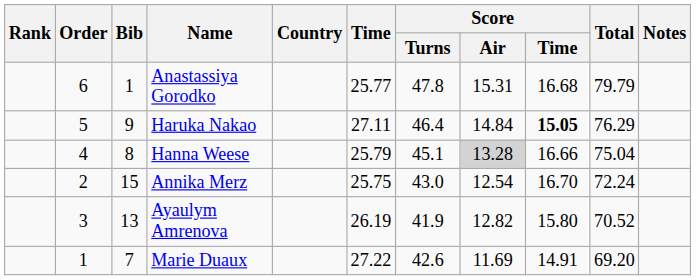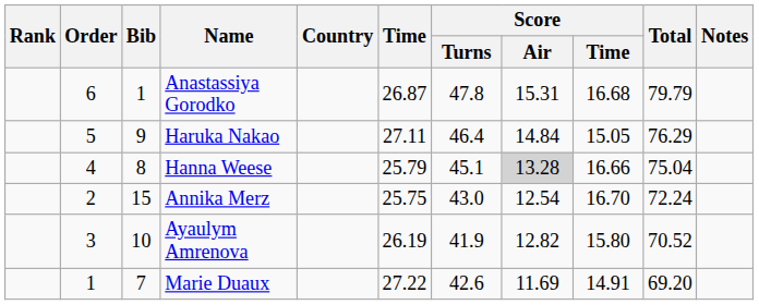 <table class="wikitable sortable" style="text-align:center">
 <tr>
 <th rowspan=2>Rank</th>
 <th rowspan=2>Order</th>
 <th rowspan=2>Bib</th>
 <th rowspan=2>Name</th>
 <th rowspan=2>Country</th>
 <th rowspan=2>Time</th>
 <th colspan=3>Score</th>
 <th rowspan=2>Total</th>
 <th rowspan=2>Notes</th>
 </tr>
 <tr>
 <th width=50>Turns</th>
 <th width=50>Air</th>
 <th width=50>Time</th>
 </tr>
 <tr>
 <td></td>
 <td>6</td>
 <td>1</td>
 <td align=left><a href='#'>Anastassiya Gorodko</a></td>
 <td align=left></td>
-<td>25.77</td>
+<td>26.87</td>
 <td>47.8</td>
 <td>15.31</td>
 <td>16.68</td>
 <td>79.79</td>
 <td></td>
 </tr>
 <tr>
 <td></td>
 <td>5</td>
 <td>9</td>
 <td align=left><a href='#'>Haruka Nakao</a></td>
 <td align=left></td>
 <td>27.11</td>
 <td>46.4</td>
 <td>14.84</td>
-<td><strong>15.05</strong></td>
+<td>15.05</td>
 <td>76.29</td>
 <td></td>
 </tr>
 <tr>
 <td></td>
 <td>4</td>
 <td>8</td>
 <td align=left><a href='#'>Hanna Weese</a></td>
 <td align=left></td>
 <td>25.79</td>
 <td>45.1</td>
 <td style="background: lightgrey;">13.28</td>
 <td>16.66</td>
 <td>75.04</td>
 <td></td>
 </tr>
 <tr>
 <td></td>
 <td>2</td>
 <td>15</td>
 <td align=left><a href='#'>Annika Merz</a></td>
 <td align=left></td>
 <td>25.75</td>
 <td>43.0</td>
 <td>12.54</td>
 <td>16.70</td>
 <td>72.24</td>
 <td></td>
 </tr>
 <tr>
 <td></td>
 <td>3</td>
-<td>13</td>
+<td>10</td>
 <td align=left><a href='#'>Ayaulym Amrenova</a></td>
 <td align=left></td>
 <td>26.19</td>
 <td>41.9</td>
 <td>12.82</td>
 <td>15.80</td>
 <td>70.52</td>
 <td></td>
 </tr>
 <tr>
 <td></td>
 <td>1</td>
 <td>7</td>
 <td align=left><a href='#'>Marie Duaux</a></td>
 <td align=left></td>
 <td>27.22</td>
 <td>42.6</td>
 <td>11.69</td>
 <td>14.91</td>
 <td>69.20</td>
 <td></td>
 </tr>
 </table>
